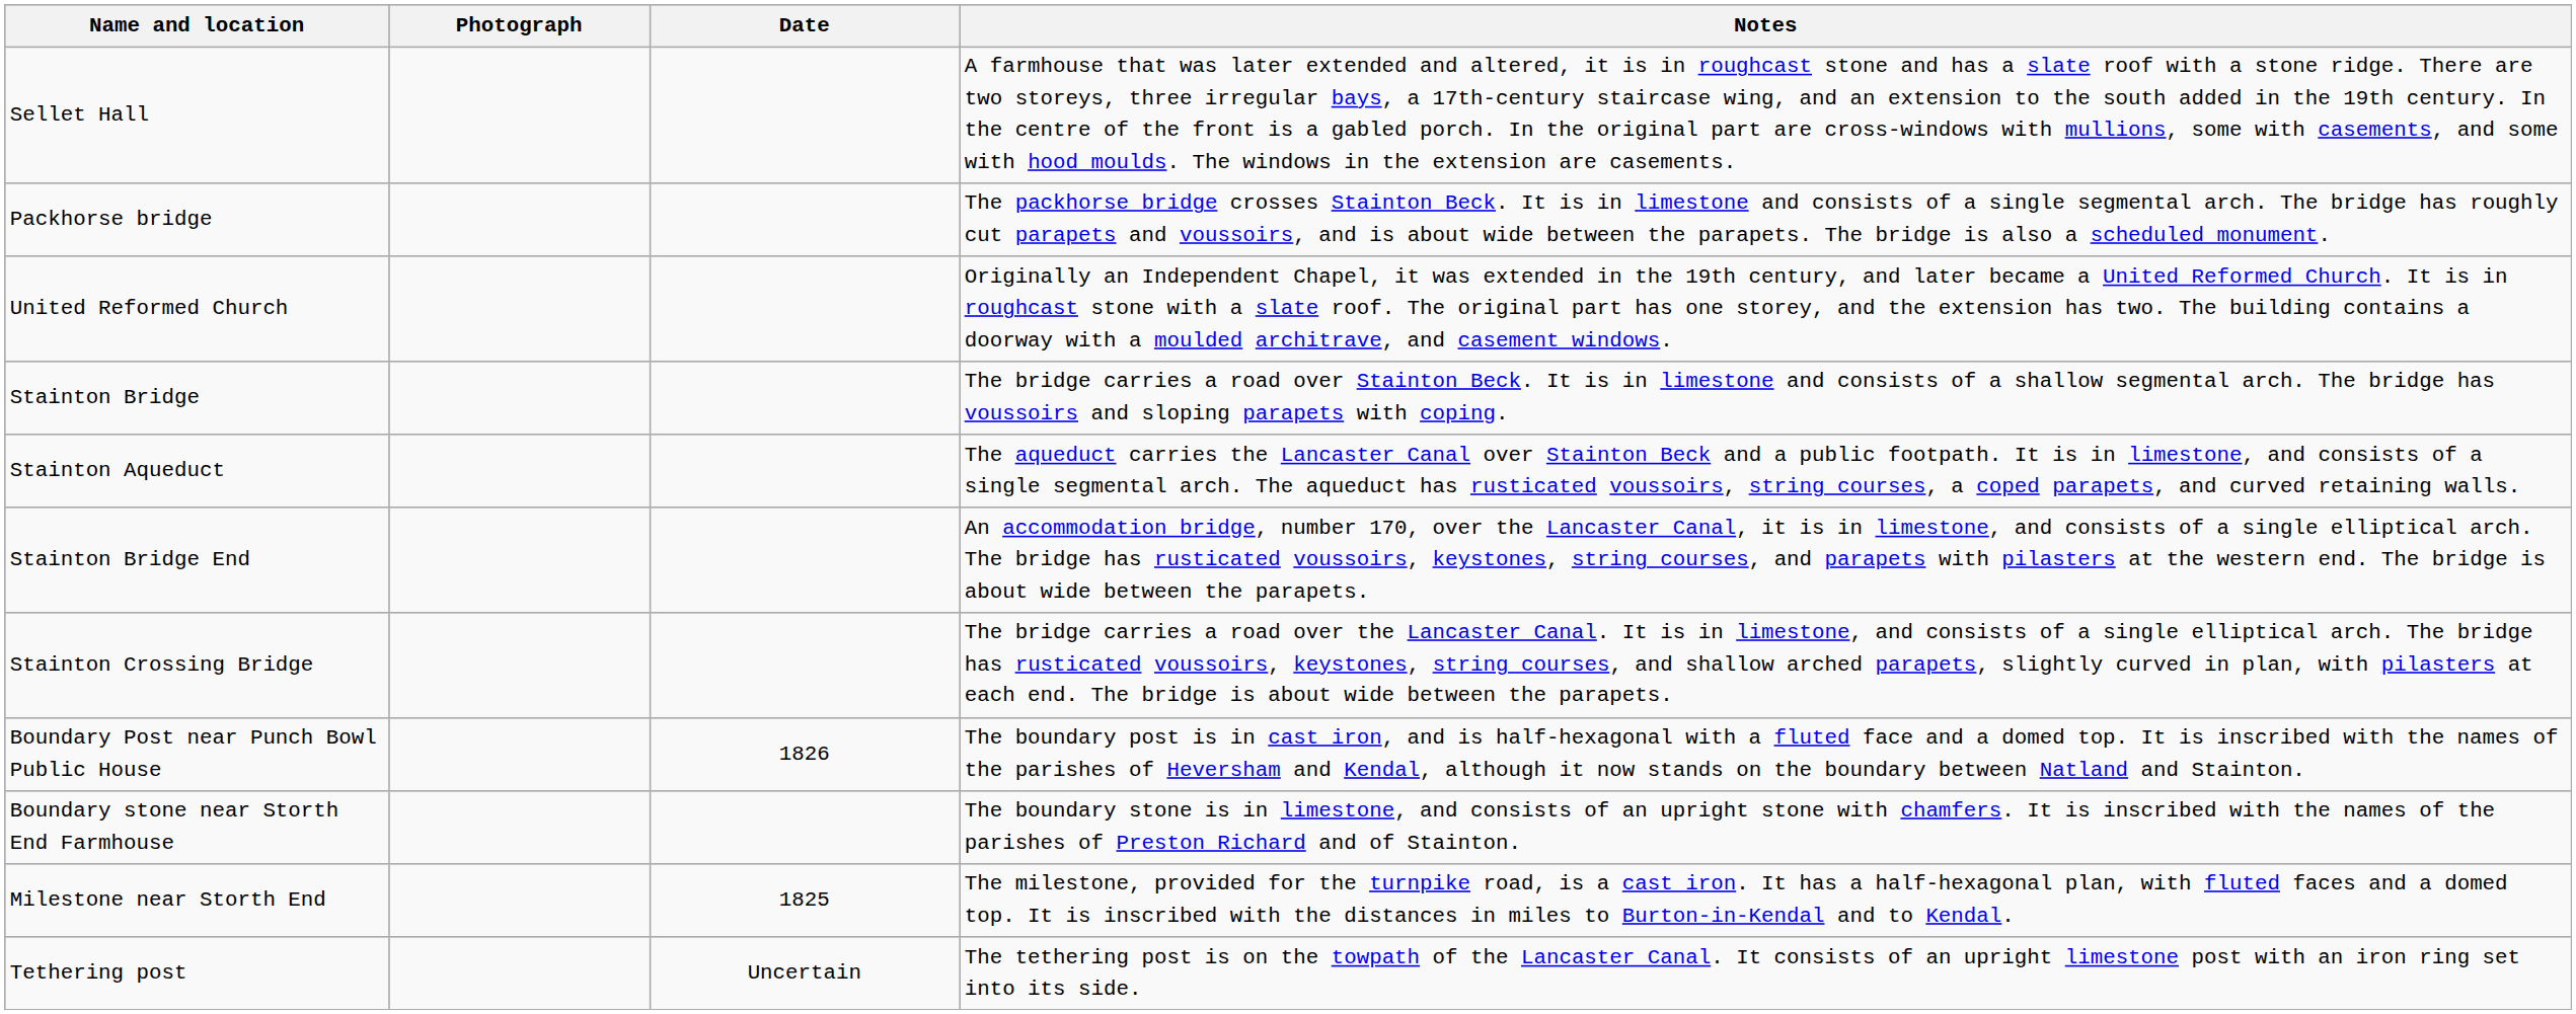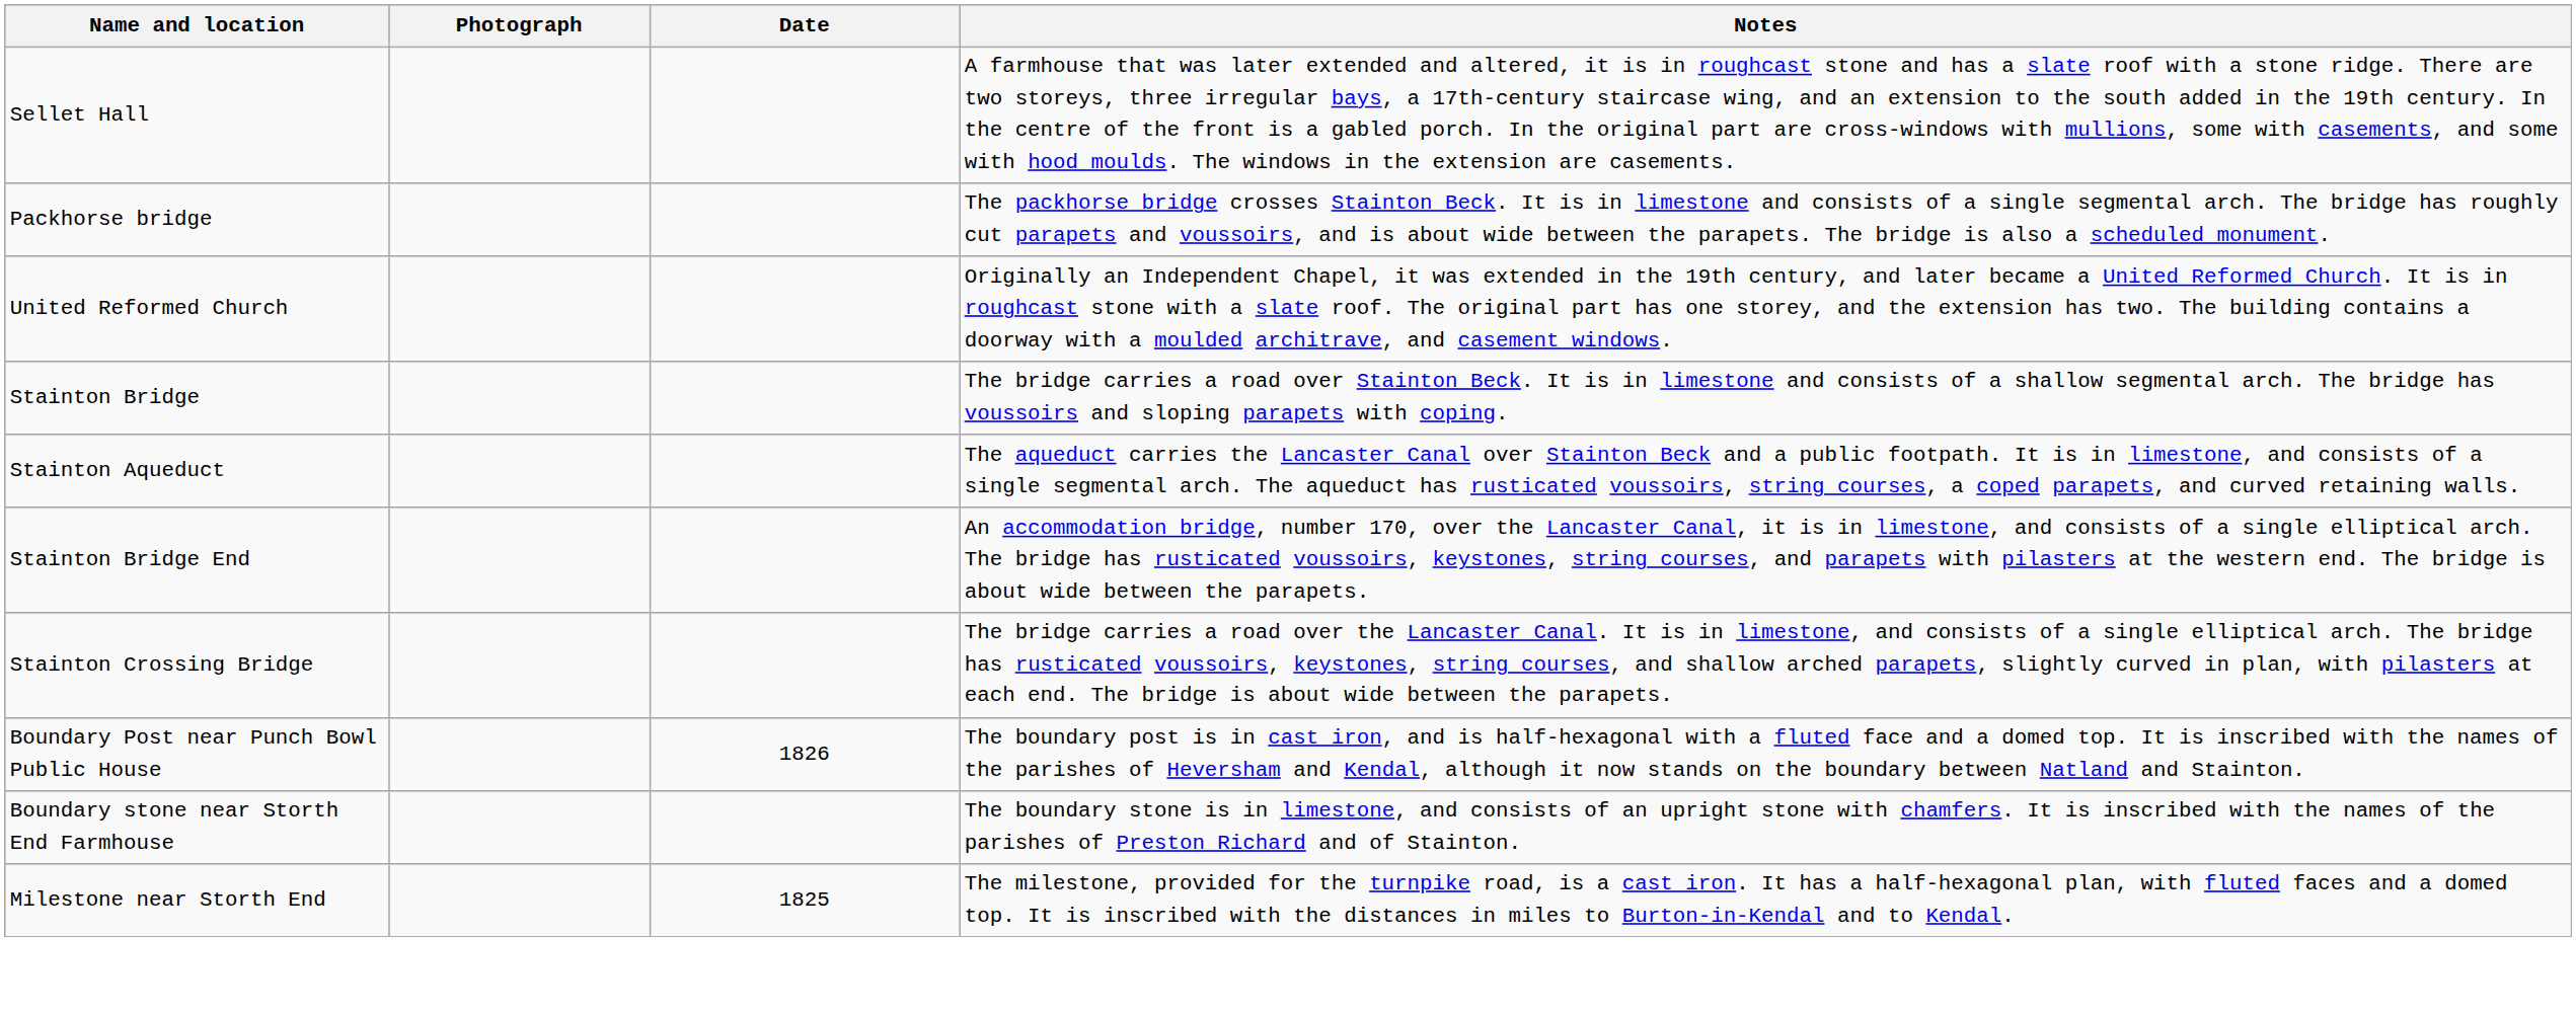 <table class="wikitable sortable plainrowheaders" style="width:100%;border:0px;text-align:left;line-height:150%;">
 <tr>
 <th scope="col"  style="width:150px">Name and location</th>
 <th scope="col"  style="width:100px" class="unsortable">Photograph</th>
 <th scope="col"  style="width:120px">Date</th>
 <th scope="col"  style="width:650px" class="unsortable">Notes</th>
 </tr>
 <tr>
 <td>Sellet Hall<br><small></small></td>
 <td></td>
 <td align="center"></td>
 <td>A farmhouse that was later extended and altered, it is in <a href='#'>roughcast</a> stone and has a <a href='#'>slate</a> roof with a stone ridge.  There are two storeys, three irregular <a href='#'>bays</a>, a 17th-century staircase wing, and an extension to the south added in the 19th century.  In the centre of the front is a gabled porch.  In the original part are cross-windows with <a href='#'>mullions</a>, some with <a href='#'>casements</a>, and some with <a href='#'>hood moulds</a>.  The windows in the extension are casements.</td>
 </tr>
 <tr>
 <td>Packhorse bridge<br><small></small></td>
 <td></td>
 <td align="center"></td>
 <td>The <a href='#'>packhorse bridge</a> crosses <a href='#'>Stainton Beck</a>.  It is in <a href='#'>limestone</a> and consists of a single segmental arch.  The bridge has roughly cut <a href='#'>parapets</a> and <a href='#'>voussoirs</a>, and is about  wide between the parapets.  The bridge is also a <a href='#'>scheduled monument</a>.</td>
 </tr>
 <tr>
 <td>United Reformed Church<br><small></small></td>
 <td></td>
 <td align="center"></td>
 <td>Originally an Independent Chapel, it was extended in the 19th century, and later became a <a href='#'>United Reformed Church</a>.  It is in <a href='#'>roughcast</a> stone with a <a href='#'>slate</a> roof.  The original part has one storey, and the extension has two.  The building contains a doorway with a <a href='#'>moulded</a> <a href='#'>architrave</a>, and <a href='#'>casement windows</a>.</td>
 </tr>
 <tr>
 <td>Stainton Bridge<br><small></small></td>
 <td></td>
 <td align="center"></td>
 <td>The bridge carries a road over <a href='#'>Stainton Beck</a>.  It is in <a href='#'>limestone</a> and consists of a shallow segmental arch.  The bridge has <a href='#'>voussoirs</a> and sloping <a href='#'>parapets</a> with <a href='#'>coping</a>.</td>
 </tr>
 <tr>
 <td>Stainton Aqueduct<br><small></small></td>
 <td></td>
 <td align="center"></td>
 <td>The <a href='#'>aqueduct</a> carries the <a href='#'>Lancaster Canal</a> over <a href='#'>Stainton Beck</a> and a public footpath.  It is in <a href='#'>limestone</a>, and consists of a single segmental arch.  The aqueduct has <a href='#'>rusticated</a> <a href='#'>voussoirs</a>, <a href='#'>string courses</a>, a <a href='#'>coped</a> <a href='#'>parapets</a>, and curved retaining walls.</td>
 </tr>
 <tr>
 <td>Stainton Bridge End<br><small></small></td>
 <td></td>
 <td align="center"></td>
 <td>An <a href='#'>accommodation bridge</a>, number 170, over the <a href='#'>Lancaster Canal</a>, it is in <a href='#'>limestone</a>, and consists of a single elliptical arch.  The bridge has <a href='#'>rusticated</a> <a href='#'>voussoirs</a>, <a href='#'>keystones</a>, <a href='#'>string courses</a>, and <a href='#'>parapets</a> with <a href='#'>pilasters</a> at the western end.  The bridge is about  wide between the parapets.</td>
 </tr>
 <tr>
 <td>Stainton Crossing Bridge<br><small></small></td>
 <td></td>
 <td align="center"></td>
 <td>The bridge carries a road over the <a href='#'>Lancaster Canal</a>.  It is in <a href='#'>limestone</a>, and consists of a single elliptical arch. The bridge has <a href='#'>rusticated</a> <a href='#'>voussoirs</a>, <a href='#'>keystones</a>, <a href='#'>string courses</a>, and shallow arched <a href='#'>parapets</a>, slightly curved in plan, with <a href='#'>pilasters</a> at each end.  The bridge is about  wide between the parapets.</td>
 </tr>
 <tr>
 <td>Boundary Post near Punch Bowl Public House<br><small></small></td>
 <td></td>
 <td align="center">1826</td>
 <td>The boundary post is in <a href='#'>cast iron</a>, and is half-hexagonal with a <a href='#'>fluted</a> face and a domed top.  It is inscribed with the names of the parishes of <a href='#'>Heversham</a> and <a href='#'>Kendal</a>, although it now stands on the boundary between <a href='#'>Natland</a> and Stainton.</td>
 </tr>
 <tr>
 <td>Boundary stone near Storth End Farmhouse<br><small></small></td>
 <td></td>
 <td align="center"></td>
 <td>The boundary stone is in <a href='#'>limestone</a>, and consists of an upright stone with <a href='#'>chamfers</a>.  It is inscribed with the names of the parishes of <a href='#'>Preston Richard</a> and of Stainton.</td>
 </tr>
 <tr>
 <td>Milestone near Storth End<br><small></small></td>
 <td></td>
 <td align="center">1825</td>
 <td>The milestone, provided for the <a href='#'>turnpike</a> road, is a <a href='#'>cast iron</a>.  It has a half-hexagonal plan, with <a href='#'>fluted</a> faces and a domed top.  It is inscribed with the distances in miles to <a href='#'>Burton-in-Kendal</a> and to <a href='#'>Kendal</a>.</td>
 </tr>
 <tr>
-<td>Tethering post<br><small></small></td>
-<td></td>
-<td align="center">Uncertain</td>
-<td>The tethering post is on the <a href='#'>towpath</a> of the <a href='#'>Lancaster Canal</a>.  It consists of an upright <a href='#'>limestone</a> post with an iron ring set into its side.</td>
-</tr>
-<tr>
 </tr>
 </table>
